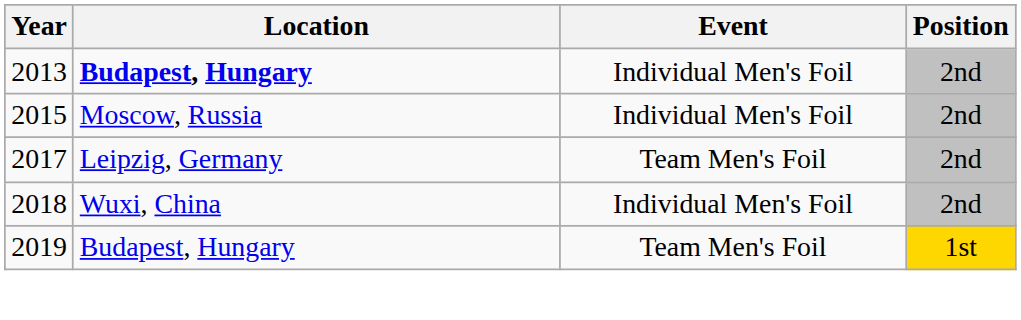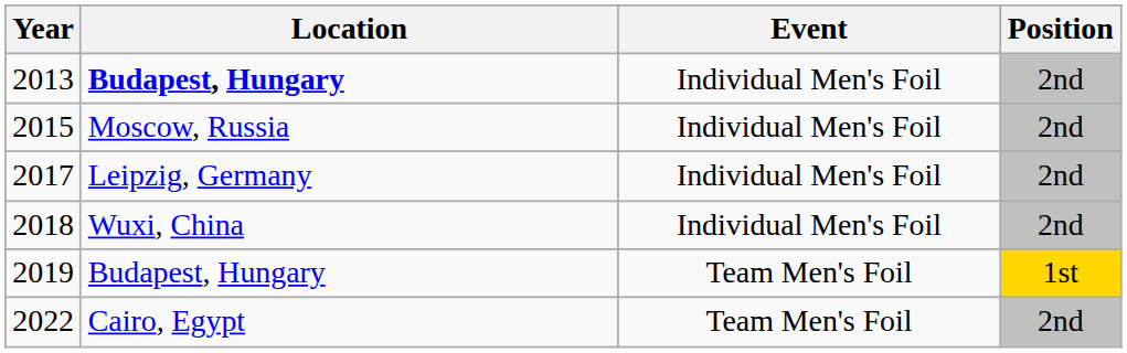 <table class="wikitable" style="text-align:center;">
 <tr>
 <th>Year</th>
 <th style="width:17em">Location</th>
 <th style="width:12em">Event</th>
 <th>Position</th>
 </tr>
 <tr>
 <td>2013</td>
 <td rowspan="1" align="left"><strong> <a href='#'>Budapest</a>, <a href='#'>Hungary</a></strong></td>
 <td>Individual Men's Foil</td>
 <td bgcolor="silver">2nd</td>
 </tr>
 <tr>
 <td>2015</td>
 <td rowspan="1" align="left"> <a href='#'>Moscow</a>, <a href='#'>Russia</a></td>
 <td>Individual Men's Foil</td>
 <td bgcolor="silver">2nd</td>
 </tr>
 <tr>
 <td>2017</td>
 <td rowspan="1" align="left"> <a href='#'>Leipzig</a>, <a href='#'>Germany</a></td>
-<td>Team Men's Foil</td>
+<td>Individual Men's Foil</td>
 <td bgcolor="silver">2nd</td>
 </tr>
 <tr>
 <td>2018</td>
 <td rowspan="1" align="left"> <a href='#'>Wuxi</a>, <a href='#'>China</a></td>
 <td>Individual Men's Foil</td>
 <td bgcolor="silver">2nd</td>
 </tr>
 <tr>
 <td>2019</td>
 <td rowspan="1" align="left"> <a href='#'>Budapest</a>, <a href='#'>Hungary</a></td>
 <td>Team Men's Foil</td>
 <td bgcolor="gold">1st</td>
 </tr>
+<tr>
+<td>2022</td>
+<td rowspan="1" align="left"> <a href='#'>Cairo</a>, <a href='#'>Egypt</a></td>
+<td>Team Men's Foil</td>
+<td bgcolor="silver">2nd</td>
+</tr>
 </table>
